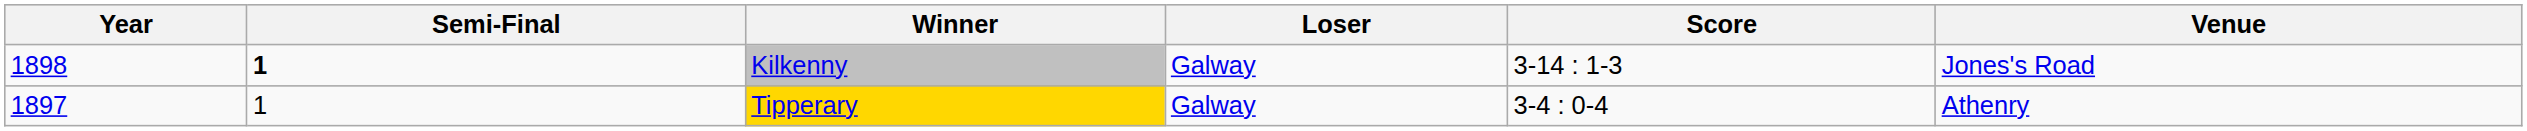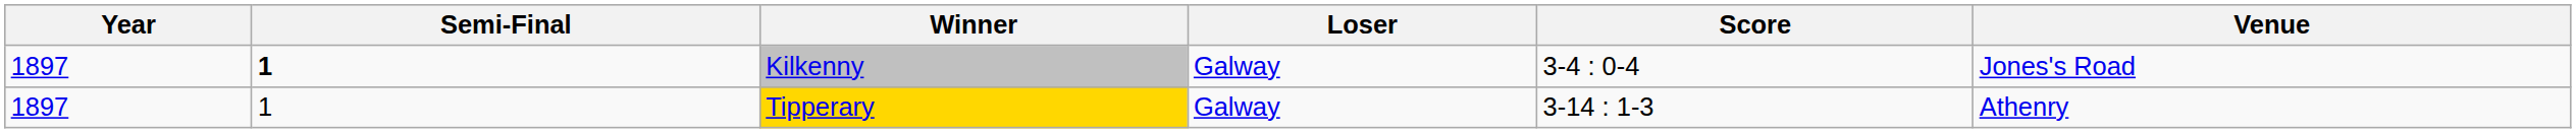 <table class="wikitable" width=100%>
 <tr>
 <th>Year</th>
 <th>Semi-Final</th>
 <th>Winner</th>
 <th>Loser</th>
 <th>Score</th>
 <th>Venue</th>
 </tr>
 <tr>
-<td rowspan=1><a href='#'>1898</a></td>
+<td rowspan=1><a href='#'>1897</a></td>
 <td><strong>1</strong></td>
 <td style="background-color:#C0C0C0"><a href='#'>Kilkenny</a></td>
 <td><a href='#'>Galway</a></td>
-<td>3-14 : 1-3</td>
+<td>3-4 : 0-4</td>
 <td><a href='#'>Jones's Road</a></td>
 </tr>
 <tr>
 <td rowspan=1><a href='#'>1897</a></td>
 <td>1</td>
 <td style="background-color:#FFD700"><a href='#'>Tipperary</a></td>
 <td><a href='#'>Galway</a></td>
-<td>3-4 : 0-4</td>
+<td>3-14 : 1-3</td>
 <td><a href='#'>Athenry</a></td>
 </tr>
 </table>
